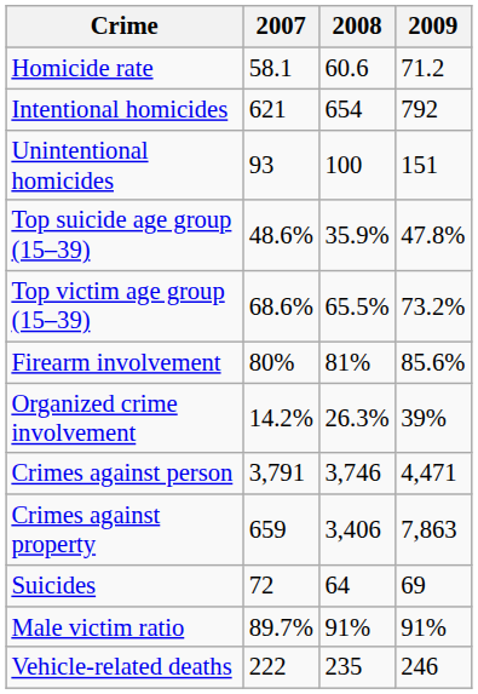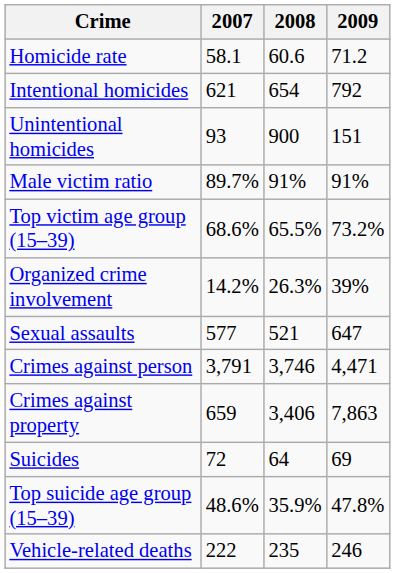 <table class="wikitable" style="font-size: 90%; border: 1px solid #999; float: right; margin-left: 1em; width: 270px;">
 <tr>
 <th scope="col">Crime</th>
 <th scope="col">2007</th>
 <th scope="col">2008</th>
 <th scope="col">2009</th>
 </tr>
 <tr>
 <td><a href='#'>Homicide rate</a></td>
 <td>58.1</td>
 <td>60.6</td>
 <td>71.2</td>
 </tr>
 <tr>
 <td><a href='#'>Intentional homicides</a></td>
 <td>621</td>
 <td>654</td>
 <td>792</td>
 </tr>
 <tr>
 <td><a href='#'>Unintentional homicides</a></td>
 <td>93</td>
-<td>100</td>
+<td>900</td>
 <td>151</td>
 </tr>
 <tr>
-<td><a href='#'>Top suicide age group (15–39)</a></td>
-<td>48.6%</td>
-<td>35.9%</td>
-<td>47.8%</td>
+<td><a href='#'>Male victim ratio</a></td>
+<td>89.7%</td>
+<td>91%</td>
+<td>91%</td>
 </tr>
 <tr>
 <td><a href='#'>Top victim age group (15–39)</a></td>
 <td>68.6%</td>
 <td>65.5%</td>
 <td>73.2%</td>
 </tr>
 <tr>
-<td><a href='#'>Firearm involvement</a></td>
-<td>80%</td>
-<td>81%</td>
-<td>85.6%</td>
-</tr>
-<tr>
 <td><a href='#'>Organized crime involvement</a></td>
 <td>14.2%</td>
 <td>26.3%</td>
 <td>39%</td>
+</tr>
+<tr>
+<td><a href='#'>Sexual assaults</a></td>
+<td>577</td>
+<td>521</td>
+<td>647</td>
 </tr>
 <tr>
 <td><a href='#'>Crimes against person</a></td>
 <td>3,791</td>
 <td>3,746</td>
 <td>4,471</td>
 </tr>
 <tr>
 <td><a href='#'>Crimes against property</a></td>
 <td>659</td>
 <td>3,406</td>
 <td>7,863</td>
 </tr>
 <tr>
 <td><a href='#'>Suicides</a></td>
 <td>72</td>
 <td>64</td>
 <td>69</td>
 </tr>
 <tr>
-<td><a href='#'>Male victim ratio</a></td>
-<td>89.7%</td>
-<td>91%</td>
-<td>91%</td>
+<td><a href='#'>Top suicide age group (15–39)</a></td>
+<td>48.6%</td>
+<td>35.9%</td>
+<td>47.8%</td>
 </tr>
 <tr>
 <td><a href='#'>Vehicle-related deaths</a></td>
 <td>222</td>
 <td>235</td>
 <td>246</td>
 </tr>
 </table>
